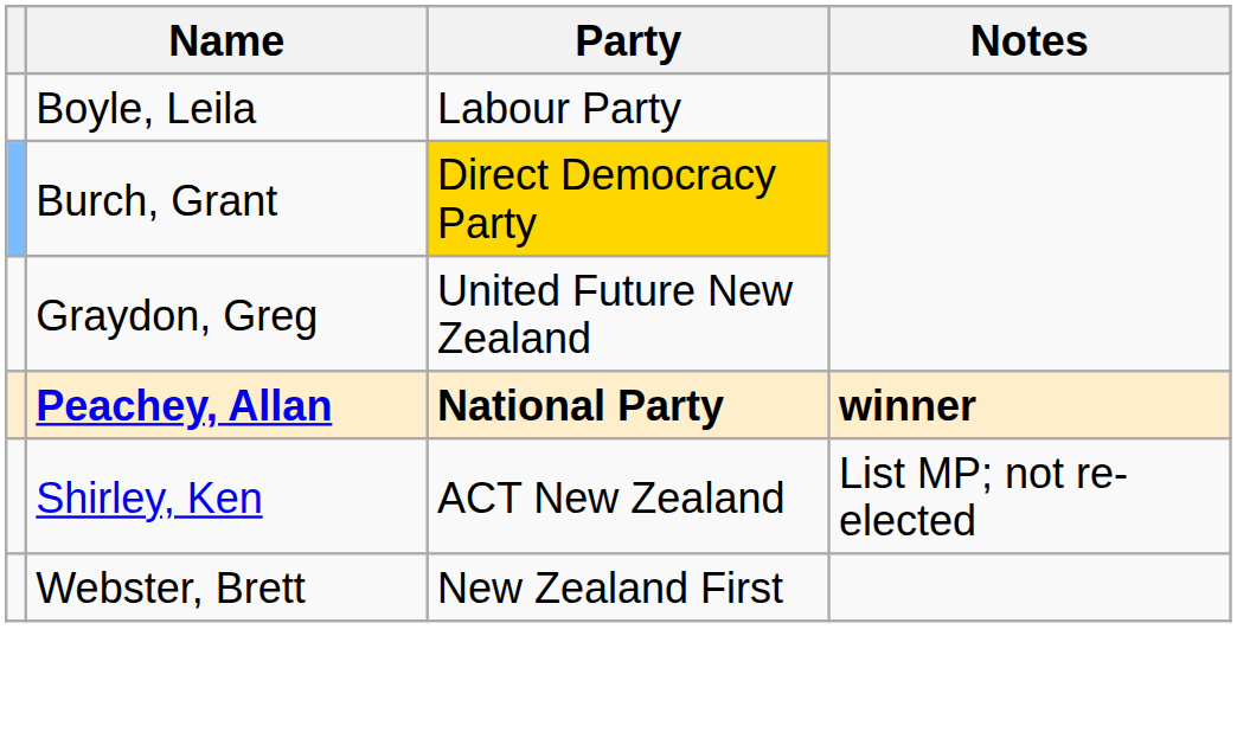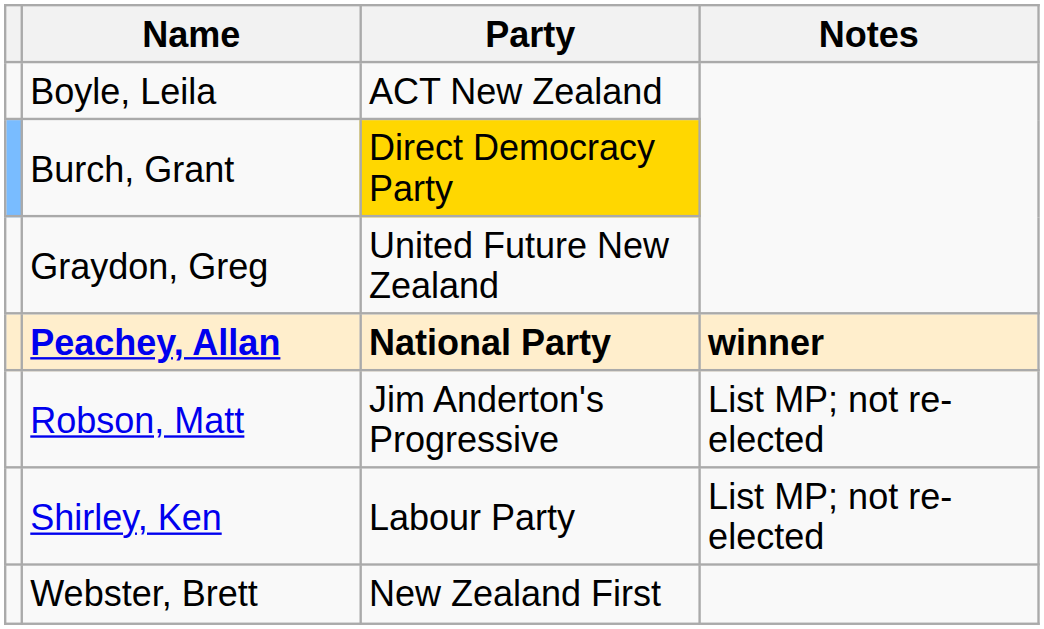 <table class="wikitable" width="70%" style="font-size:95%;">
 <tr>
 <th width=1%></th>
 <th width=33%>Name</th>
 <th width=33%>Party</th>
 <th width=33%>Notes</th>
 </tr>
 <tr -->
 <td bgcolor=></td>
 <td>Boyle, Leila</td>
-<td>Labour Party</td>
+<td>ACT New Zealand</td>
 </tr>
 <tr -->
 <td bgcolor=#79bcff></td>
 <td>Burch, Grant</td>
 <td style="background: gold;">Direct Democracy Party</td>
 </tr>
 <tr -->
 <td bgcolor=></td>
 <td>Graydon, Greg</td>
 <td>United Future New Zealand</td>
 </tr>
 <tr ---- bgcolor=#FFEECC>
 <td bgcolor=></td>
 <td><strong><a href='#'>Peachey, Allan</a></strong></td>
 <td><strong>National Party</strong></td>
 <td><strong>winner</strong></td>
 </tr>
 <tr -->
 <td bgcolor=></td>
+<td><a href='#'>Robson, Matt</a></td>
+<td>Jim Anderton's Progressive</td>
+<td>List MP; not re-elected</td>
+</tr>
+<tr -->
+<td bgcolor=></td>
 <td><a href='#'>Shirley, Ken</a></td>
-<td>ACT New Zealand</td>
+<td>Labour Party</td>
 <td>List MP; not re-elected</td>
 </tr>
 <tr -->
 <td bgcolor=></td>
 <td>Webster, Brett</td>
 <td>New Zealand First</td>
 </tr>
 </table>
